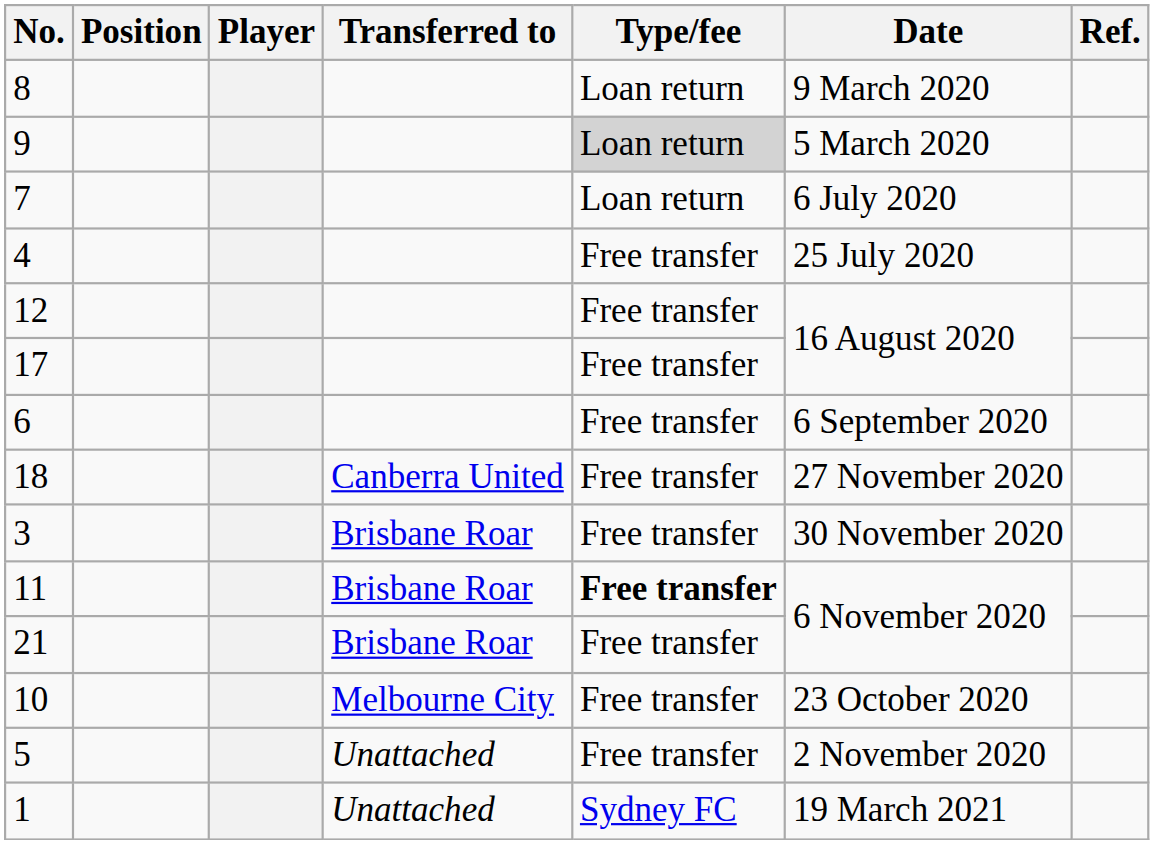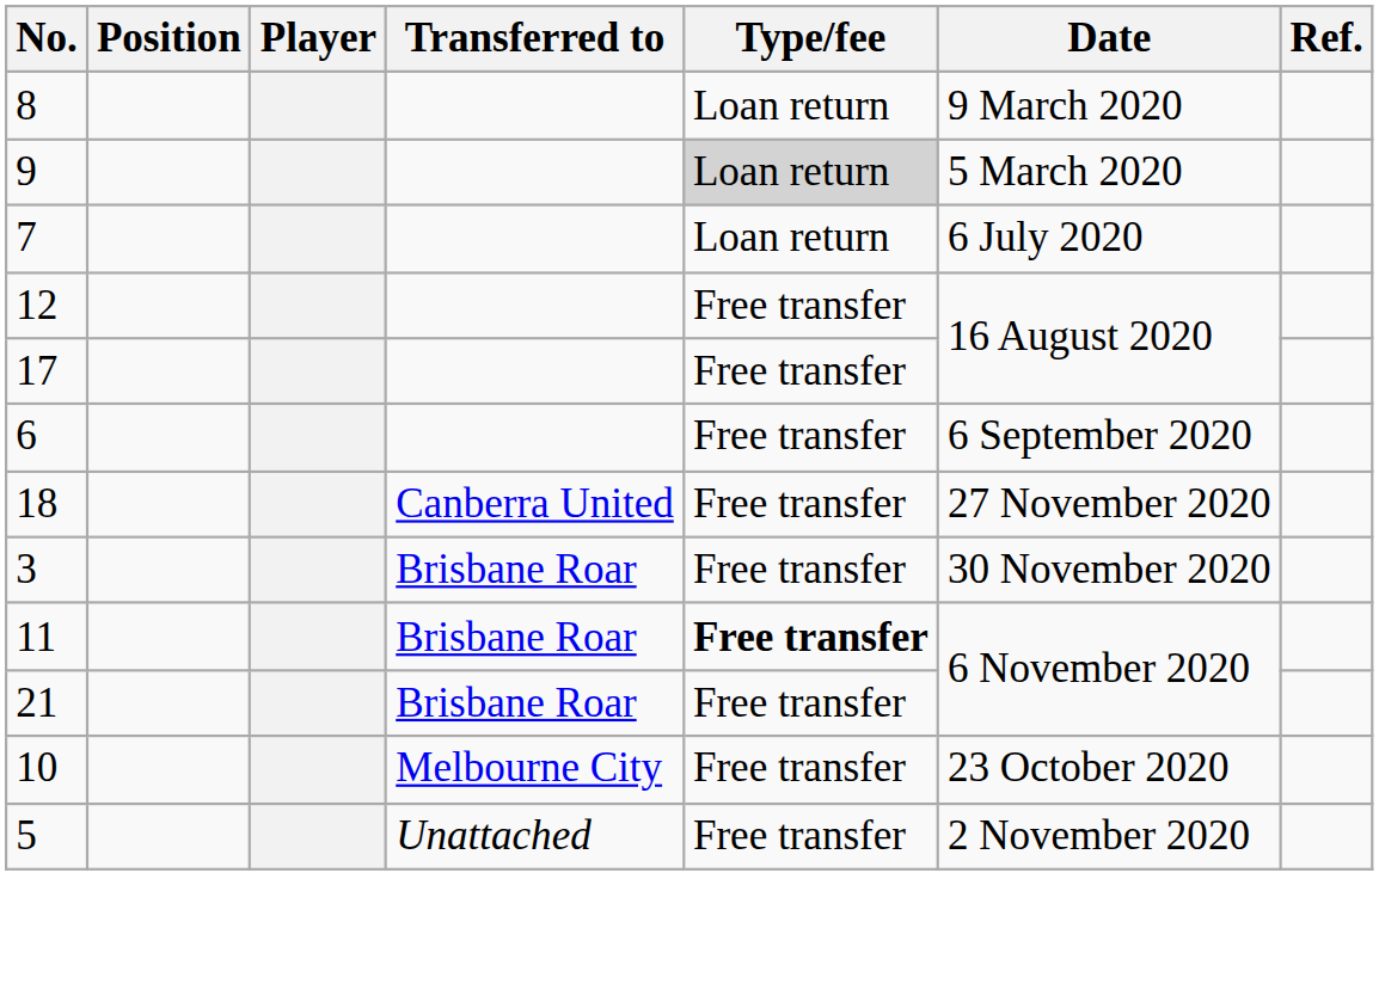 <table class="wikitable plainrowheaders sortable" style="text-align:center; text-align:left">
 <tr>
 <th scope="col">No.</th>
 <th scope="col">Position</th>
 <th scope="col">Player</th>
 <th scope="col">Transferred to</th>
 <th scope="col">Type/fee</th>
 <th scope="col">Date</th>
 <th class="unsortable" scope="col">Ref.</th>
 </tr>
 <tr>
 <td>8</td>
 <td></td>
 <th scope="row"></th>
 <td></td>
 <td>Loan return</td>
 <td>9 March 2020</td>
 <td></td>
 </tr>
 <tr>
 <td>9</td>
 <td></td>
 <th scope="row"></th>
 <td></td>
 <td style="background: lightgrey;">Loan return</td>
 <td>5 March 2020</td>
 <td></td>
 </tr>
 <tr>
 <td>7</td>
 <td></td>
 <th scope="row"></th>
 <td></td>
 <td>Loan return</td>
 <td>6 July 2020</td>
-<td></td>
-</tr>
-<tr>
-<td>4</td>
-<td></td>
-<th scope="row"></th>
-<td></td>
-<td>Free transfer</td>
-<td>25 July 2020</td>
 <td></td>
 </tr>
 <tr>
 <td>12</td>
 <td></td>
 <th scope="row"></th>
 <td></td>
 <td>Free transfer</td>
 <td rowspan="2">16 August 2020</td>
 <td></td>
 </tr>
 <tr>
 <td>17</td>
 <td></td>
 <th scope="row"></th>
 <td></td>
 <td>Free transfer</td>
 <td></td>
 </tr>
 <tr>
 <td>6</td>
 <td></td>
 <th scope="row"></th>
 <td></td>
 <td>Free transfer</td>
 <td>6 September 2020</td>
 <td></td>
 </tr>
 <tr>
 <td>18</td>
 <td></td>
 <th scope="row"></th>
 <td><a href='#'>Canberra United</a></td>
 <td>Free transfer</td>
 <td>27 November 2020</td>
 <td></td>
 </tr>
 <tr>
 <td>3</td>
 <td></td>
 <th scope="row"></th>
 <td><a href='#'>Brisbane Roar</a></td>
 <td>Free transfer</td>
 <td>30 November 2020</td>
 <td></td>
 </tr>
 <tr>
 <td>11</td>
 <td></td>
 <th scope="row"></th>
 <td><a href='#'>Brisbane Roar</a></td>
 <td><strong>Free transfer</strong></td>
 <td rowspan="2">6 November 2020</td>
 <td></td>
 </tr>
 <tr>
 <td>21</td>
 <td></td>
 <th scope="row"></th>
 <td><a href='#'>Brisbane Roar</a></td>
 <td>Free transfer</td>
 <td></td>
 </tr>
 <tr>
 <td>10</td>
 <td></td>
 <th scope="row"></th>
 <td><a href='#'>Melbourne City</a></td>
 <td>Free transfer</td>
 <td>23 October 2020</td>
 <td></td>
 </tr>
 <tr>
 <td>5</td>
 <td></td>
 <th scope="row"></th>
 <td><em>Unattached</em></td>
 <td>Free transfer</td>
 <td>2 November 2020</td>
 <td></td>
 </tr>
-<tr>
-<td>1</td>
-<td></td>
-<th scope="row"></th>
-<td><em>Unattached</em></td>
-<td><a href='#'>Sydney FC</a></td>
-<td>19 March 2021</td>
-<td></td>
-</tr>
 </table>
